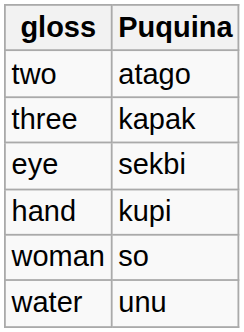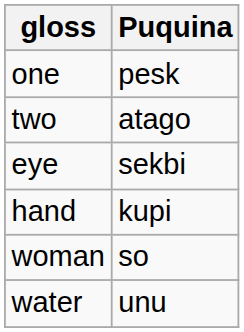 <table class="wikitable">
 <tr>
 <th>gloss</th>
 <th>Puquina</th>
 </tr>
 <tr>
+<td>one</td>
+<td>pesk</td>
+</tr>
+<tr>
 <td>two</td>
 <td>atago</td>
-</tr>
-<tr>
-<td>three</td>
-<td>kapak</td>
 </tr>
 <tr>
 <td>eye</td>
 <td>sekbi</td>
 </tr>
 <tr>
 <td>hand</td>
 <td>kupi</td>
 </tr>
 <tr>
 <td>woman</td>
 <td>so</td>
 </tr>
 <tr>
 <td>water</td>
 <td>unu</td>
 </tr>
 </table>
